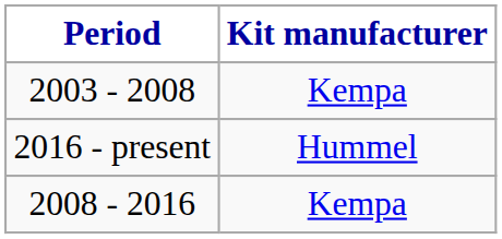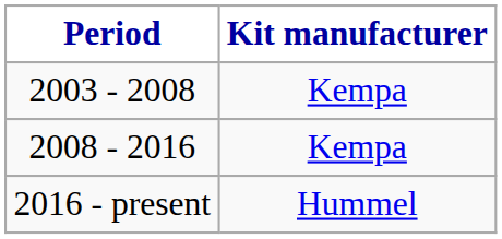 <table class="wikitable" style="font-size: 95%; text-align:center;">
 <tr>
 <th scope=col style="color:#0000A0; background:#FFFFFF">Period</th>
 <th scope=col style="color:#0000A0; background:#FFFFFF">Kit manufacturer</th>
 </tr>
 <tr>
 <td>2003 - 2008</td>
 <td> <a href='#'>Kempa</a></td>
 </tr>
 <tr>
+<td>2008 - 2016</td>
+<td> <a href='#'>Kempa</a></td>
+</tr>
+<tr>
 <td>2016 - present</td>
 <td> <a href='#'>Hummel</a></td>
 </tr>
-<tr>
-<td>2008 - 2016</td>
-<td> <a href='#'>Kempa</a></td>
-</tr>
 </table>
